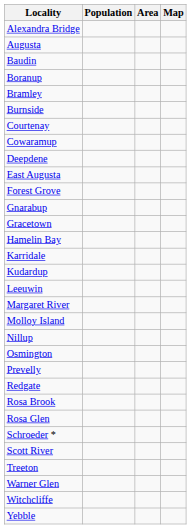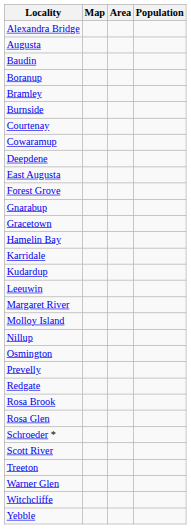 <table class="wikitable sortable">
 <tr>
 <th>Locality</th>
+<th>Map</th>
+<th data-sort-type=number>Area</th>
 <th data-sort-type=number>Population</th>
-<th data-sort-type=number>Area</th>
-<th>Map</th>
 </tr>
 <tr>
 <td><a href='#'>Alexandra Bridge</a></td>
 <td></td>
 <td></td>
 <td></td>
 </tr>
 <tr>
 <td><a href='#'>Augusta</a></td>
 <td></td>
 <td></td>
 <td></td>
 </tr>
 <tr>
 <td><a href='#'>Baudin</a></td>
 <td></td>
 <td></td>
 <td></td>
 </tr>
 <tr>
 <td><a href='#'>Boranup</a></td>
 <td></td>
 <td></td>
 <td></td>
 </tr>
 <tr>
 <td><a href='#'>Bramley</a></td>
 <td></td>
 <td></td>
 <td></td>
 </tr>
 <tr>
 <td><a href='#'>Burnside</a></td>
 <td></td>
 <td></td>
 <td></td>
 </tr>
 <tr>
 <td><a href='#'>Courtenay</a></td>
 <td></td>
 <td></td>
 <td></td>
 </tr>
 <tr>
 <td><a href='#'>Cowaramup</a></td>
 <td></td>
 <td></td>
 <td></td>
 </tr>
 <tr>
 <td><a href='#'>Deepdene</a></td>
 <td></td>
 <td></td>
 <td></td>
 </tr>
 <tr>
 <td><a href='#'>East Augusta</a></td>
 <td></td>
 <td></td>
 <td></td>
 </tr>
 <tr>
 <td><a href='#'>Forest Grove</a></td>
 <td></td>
 <td></td>
 <td></td>
 </tr>
 <tr>
 <td><a href='#'>Gnarabup</a></td>
 <td></td>
 <td></td>
 <td></td>
 </tr>
 <tr>
 <td><a href='#'>Gracetown</a></td>
 <td></td>
 <td></td>
 <td></td>
 </tr>
 <tr>
 <td><a href='#'>Hamelin Bay</a></td>
 <td></td>
 <td></td>
 <td></td>
 </tr>
 <tr>
 <td><a href='#'>Karridale</a></td>
 <td></td>
 <td></td>
 <td></td>
 </tr>
 <tr>
 <td><a href='#'>Kudardup</a></td>
 <td></td>
 <td></td>
 <td></td>
 </tr>
 <tr>
 <td><a href='#'>Leeuwin</a></td>
 <td></td>
 <td></td>
 <td></td>
 </tr>
 <tr>
 <td><a href='#'>Margaret River</a></td>
 <td></td>
 <td></td>
 <td></td>
 </tr>
 <tr>
 <td><a href='#'>Molloy Island</a></td>
 <td></td>
 <td></td>
 <td></td>
 </tr>
 <tr>
 <td><a href='#'>Nillup</a></td>
 <td></td>
 <td></td>
 <td></td>
 </tr>
 <tr>
 <td><a href='#'>Osmington</a></td>
 <td></td>
 <td></td>
 <td></td>
 </tr>
 <tr>
 <td><a href='#'>Prevelly</a></td>
 <td></td>
 <td></td>
 <td></td>
 </tr>
 <tr>
 <td><a href='#'>Redgate</a></td>
 <td></td>
 <td></td>
 <td></td>
 </tr>
 <tr>
 <td><a href='#'>Rosa Brook</a></td>
 <td></td>
 <td></td>
 <td></td>
 </tr>
 <tr>
 <td><a href='#'>Rosa Glen</a></td>
 <td></td>
 <td></td>
 <td></td>
 </tr>
 <tr>
 <td><a href='#'>Schroeder</a> *</td>
 <td></td>
 <td></td>
 <td></td>
 </tr>
 <tr>
 <td><a href='#'>Scott River</a></td>
 <td></td>
 <td></td>
 <td></td>
 </tr>
 <tr>
 <td><a href='#'>Treeton</a></td>
 <td></td>
 <td></td>
 <td></td>
 </tr>
 <tr>
 <td><a href='#'>Warner Glen</a></td>
 <td></td>
 <td></td>
 <td></td>
 </tr>
 <tr>
 <td><a href='#'>Witchcliffe</a></td>
 <td></td>
 <td></td>
 <td></td>
 </tr>
 <tr>
 <td><a href='#'>Yebble</a></td>
 <td></td>
 <td></td>
 <td></td>
 </tr>
 </table>
